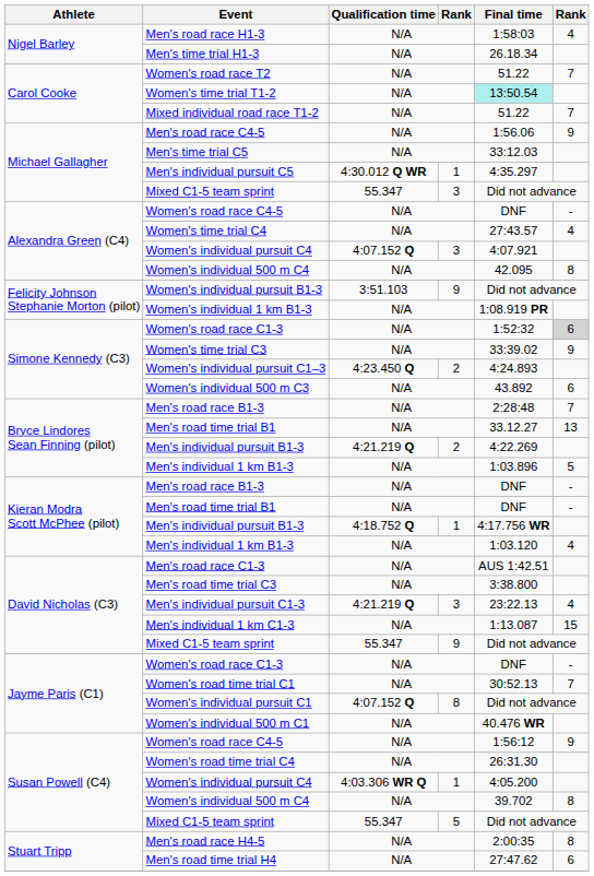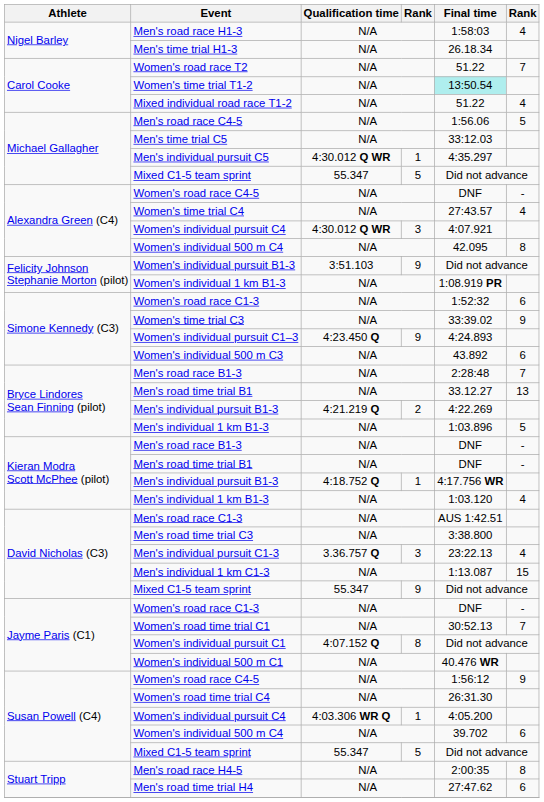 <table class=wikitable>
 <tr>
 <th>Athlete</th>
 <th>Event</th>
 <th>Qualification time</th>
 <th>Rank</th>
 <th>Final time</th>
 <th>Rank</th>
 </tr>
 <tr>
 <td rowspan="2"><a href='#'>Nigel Barley</a></td>
 <td><a href='#'>Men's road race H1-3</a></td>
 <td align="center" colspan=2>N/A</td>
 <td align="center">1:58:03</td>
 <td align="center">4</td>
 </tr>
 <tr>
 <td><a href='#'>Men's time trial H1-3</a></td>
 <td align="center" colspan=2>N/A</td>
 <td align="center">26.18.34</td>
 <td align="center"></td>
 </tr>
 <tr>
 <td rowspan="3"><a href='#'>Carol Cooke</a></td>
 <td><a href='#'>Women's road race T2</a></td>
 <td align="center" colspan=2>N/A</td>
 <td align="center">51.22</td>
 <td align="center">7</td>
 </tr>
 <tr>
 <td><a href='#'>Women's time trial T1-2</a></td>
 <td align="center" colspan=2>N/A</td>
 <td align="center" style="background: paleturquoise;">13:50.54</td>
 <td align="center"></td>
 </tr>
 <tr>
 <td><a href='#'>Mixed individual road race T1-2</a></td>
 <td align="center" colspan=2>N/A</td>
 <td align="center">51.22</td>
-<td align="center">7</td>
+<td align="center">4</td>
 </tr>
 <tr>
 <td rowspan="4"><a href='#'>Michael Gallagher</a></td>
 <td><a href='#'>Men's road race C4-5</a></td>
 <td align="center" colspan=2>N/A</td>
 <td align="center">1:56.06</td>
-<td align="center">9</td>
+<td align="center">5</td>
 </tr>
 <tr>
 <td><a href='#'>Men's time trial C5</a></td>
 <td align="center" colspan=2>N/A</td>
 <td align="center">33:12.03</td>
 <td align="center"></td>
 </tr>
 <tr>
 <td><a href='#'>Men's individual pursuit C5</a></td>
 <td align="center">4:30.012 <strong>Q</strong> <strong>WR</strong></td>
 <td align="center">1</td>
 <td align="center">4:35.297</td>
 <td align="center"></td>
 </tr>
 <tr>
 <td><a href='#'>Mixed C1-5 team sprint</a></td>
 <td align="center">55.347</td>
-<td align="center">3</td>
+<td align="center">5</td>
 <td align="center" colspan=2>Did not advance</td>
 </tr>
 <tr>
 <td rowspan="4"><a href='#'>Alexandra Green</a> (C4)</td>
 <td><a href='#'>Women's road race C4-5</a></td>
 <td align="center" colspan=2>N/A</td>
 <td align="center">DNF</td>
 <td align="center">-</td>
 </tr>
 <tr>
 <td><a href='#'>Women's time trial C4</a></td>
 <td align="center" colspan=2>N/A</td>
 <td align="center">27:43.57</td>
 <td align="center">4</td>
 </tr>
 <tr>
 <td><a href='#'>Women's individual pursuit C4</a></td>
-<td align="center">4:07.152 <strong>Q</strong></td>
+<td align="center">4:30.012 <strong>Q</strong> <strong>WR</strong></td>
 <td align="center">3</td>
 <td align="center">4:07.921</td>
 <td align="center"></td>
 </tr>
 <tr>
 <td><a href='#'>Women's individual 500 m C4</a></td>
 <td align="center" colspan=2>N/A</td>
 <td align="center">42.095</td>
 <td align="center">8</td>
 </tr>
 <tr>
 <td rowspan="2"><a href='#'>Felicity Johnson</a><br><a href='#'>Stephanie Morton</a> (pilot)</td>
 <td><a href='#'>Women's individual pursuit B1-3</a></td>
 <td align="center">3:51.103</td>
 <td align="center">9</td>
 <td align="center" colspan=2>Did not advance</td>
 </tr>
 <tr>
 <td><a href='#'>Women's individual 1 km B1-3</a></td>
 <td align="center" colspan=2>N/A</td>
 <td align="center">1:08.919 <strong>PR</strong></td>
 <td align="center"></td>
 </tr>
 <tr>
 <td rowspan="4"><a href='#'>Simone Kennedy</a> (C3)</td>
 <td><a href='#'>Women's road race C1-3</a></td>
 <td align="center" colspan=2>N/A</td>
 <td align="center">1:52:32</td>
-<td align="center" style="background: lightgrey;">6</td>
+<td align="center">6</td>
 </tr>
 <tr>
 <td><a href='#'>Women's time trial C3</a></td>
 <td align="center" colspan=2>N/A</td>
 <td align="center">33:39.02</td>
 <td align="center">9</td>
 </tr>
 <tr>
 <td><a href='#'>Women's individual pursuit C1–3</a></td>
 <td align="center">4:23.450 <strong>Q</strong></td>
-<td align="center">2</td>
+<td align="center">9</td>
 <td align="center">4:24.893</td>
 <td align="center"></td>
 </tr>
 <tr>
 <td><a href='#'>Women's individual 500 m C3</a></td>
 <td align="center" colspan=2>N/A</td>
 <td align="center">43.892</td>
 <td align="center">6</td>
 </tr>
 <tr>
 <td rowspan="4"><a href='#'>Bryce Lindores</a><br><a href='#'>Sean Finning</a> (pilot)</td>
 <td><a href='#'>Men's road race B1-3</a></td>
 <td align="center" colspan=2>N/A</td>
 <td align="center">2:28:48</td>
 <td align="center">7</td>
 </tr>
 <tr>
 <td><a href='#'>Men's road time trial B1</a></td>
 <td align="center" colspan=2>N/A</td>
 <td align="center">33.12.27</td>
 <td align="center">13</td>
 </tr>
 <tr>
 <td><a href='#'>Men's individual pursuit B1-3</a></td>
 <td align="center">4:21.219 <strong>Q</strong></td>
 <td align="center">2</td>
 <td align="center">4:22.269</td>
 <td align="center"></td>
 </tr>
 <tr>
 <td><a href='#'>Men's individual 1 km B1-3</a></td>
 <td align="center" colspan=2>N/A</td>
 <td align="center">1:03.896</td>
 <td align="center">5</td>
 </tr>
 <tr>
 <td rowspan="4"><a href='#'>Kieran Modra</a><br><a href='#'>Scott McPhee</a> (pilot)</td>
 <td><a href='#'>Men's road race B1-3</a></td>
 <td align="center" colspan=2>N/A</td>
 <td align="center">DNF</td>
 <td align="center">-</td>
 </tr>
 <tr>
 <td><a href='#'>Men's road time trial B1</a></td>
 <td align="center" colspan=2>N/A</td>
 <td align="center">DNF</td>
 <td align="center">-</td>
 </tr>
 <tr>
 <td><a href='#'>Men's individual pursuit B1-3</a></td>
 <td align="center">4:18.752 <strong>Q</strong></td>
 <td align="center">1</td>
 <td align="center">4:17.756 <strong>WR</strong></td>
 <td align="center"></td>
 </tr>
 <tr>
 <td><a href='#'>Men's individual 1 km B1-3</a></td>
 <td align="center" colspan=2>N/A</td>
 <td align="center">1:03.120</td>
 <td align="center">4</td>
 </tr>
 <tr>
 <td rowspan="5"><a href='#'>David Nicholas</a> (C3)</td>
 <td><a href='#'>Men's road race C1-3</a></td>
 <td align="center" colspan=2>N/A</td>
 <td align="center">AUS 1:42.51</td>
 <td align="center"></td>
 </tr>
 <tr>
 <td><a href='#'>Men's road time trial C3</a></td>
 <td align="center" colspan=2>N/A</td>
 <td align="center">3:38.800</td>
 <td align="center"></td>
 </tr>
 <tr>
 <td><a href='#'>Men's individual pursuit C1-3</a></td>
-<td align="center">4:21.219 <strong>Q</strong></td>
+<td align="center">3.36.757 <strong>Q</strong></td>
 <td align="center">3</td>
 <td align="center">23:22.13</td>
 <td align="center">4</td>
 </tr>
 <tr>
 <td><a href='#'>Men's individual 1 km C1-3</a></td>
 <td align="center" colspan=2>N/A</td>
 <td align="center">1:13.087</td>
 <td align="center">15</td>
 </tr>
 <tr>
 <td><a href='#'>Mixed C1-5 team sprint</a></td>
 <td align="center">55.347</td>
 <td align="center">9</td>
 <td align="center" colspan=2>Did not advance</td>
 </tr>
 <tr>
 <td rowspan="4"><a href='#'>Jayme Paris</a> (C1)</td>
 <td><a href='#'>Women's road race C1-3</a></td>
 <td align="center" colspan=2>N/A</td>
 <td align="center">DNF</td>
 <td align="center">-</td>
 </tr>
 <tr>
 <td><a href='#'>Women's road time trial C1</a></td>
 <td align="center" colspan=2>N/A</td>
 <td align="center">30:52.13</td>
 <td align="center">7</td>
 </tr>
 <tr>
 <td><a href='#'>Women's individual pursuit C1</a></td>
 <td align="center">4:07.152 <strong>Q</strong></td>
 <td align="center">8</td>
 <td align="center" colspan=2>Did not advance</td>
 </tr>
 <tr>
 <td><a href='#'>Women's individual 500 m C1</a></td>
 <td align="center" colspan=2>N/A</td>
 <td align="center">40.476 <strong>WR</strong></td>
 <td align="center"></td>
 </tr>
 <tr>
 <td rowspan="5"><a href='#'>Susan Powell</a> (C4)</td>
 <td><a href='#'>Women's road race C4-5</a></td>
 <td align="center" colspan=2>N/A</td>
 <td align="center">1:56:12</td>
 <td align="center">9</td>
 </tr>
 <tr>
 <td><a href='#'>Women's road time trial C4</a></td>
 <td align="center" colspan=2>N/A</td>
 <td align="center">26:31.30</td>
 <td align="center"></td>
 </tr>
 <tr>
 <td><a href='#'>Women's individual pursuit C4</a></td>
 <td align="center">4:03.306 <strong>WR</strong> <strong>Q</strong></td>
 <td align="center">1</td>
 <td align="center">4:05.200</td>
 <td align="center"></td>
 </tr>
 <tr>
 <td><a href='#'>Women's individual 500 m C4</a></td>
 <td align="center" colspan=2>N/A</td>
 <td align="center">39.702</td>
-<td align="center">8</td>
+<td align="center">6</td>
 </tr>
 <tr>
 <td><a href='#'>Mixed C1-5 team sprint</a></td>
 <td align="center">55.347</td>
 <td align="center">5</td>
 <td align="center" colspan=2>Did not advance</td>
 </tr>
 <tr>
 <td rowspan="2"><a href='#'>Stuart Tripp</a></td>
 <td><a href='#'>Men's road race H4-5</a></td>
 <td align="center" colspan=2>N/A</td>
 <td align="center">2:00:35</td>
 <td align="center">8</td>
 </tr>
 <tr>
 <td><a href='#'>Men's road time trial H4</a></td>
 <td align="center" colspan=2>N/A</td>
 <td align="center">27:47.62</td>
 <td align="center">6</td>
 </tr>
 <tr>
 </tr>
 </table>
